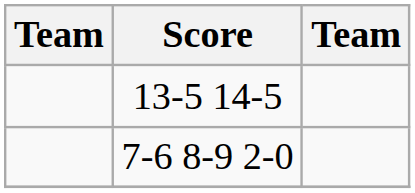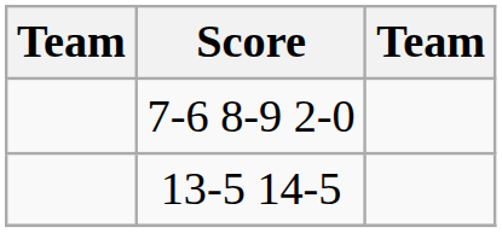 <table class=wikitable style="border:1px solid #AAAAAA;">
 <tr>
 <th>Team</th>
 <th>Score</th>
 <th>Team</th>
 </tr>
 <tr>
 <td><strong></strong></td>
-<td align="center">13-5 14-5</td>
+<td align="center">7-6 8-9 2-0</td>
 <td></td>
 </tr>
 <tr>
 <td><strong></strong></td>
-<td align="center">7-6 8-9 2-0</td>
+<td align="center">13-5 14-5</td>
 <td></td>
 </tr>
 <tr>
 </tr>
 </table>
